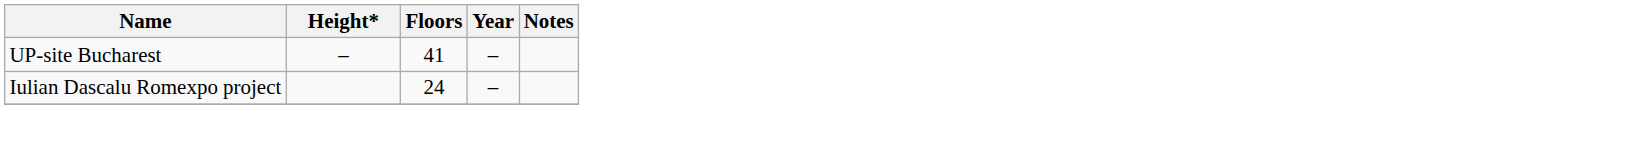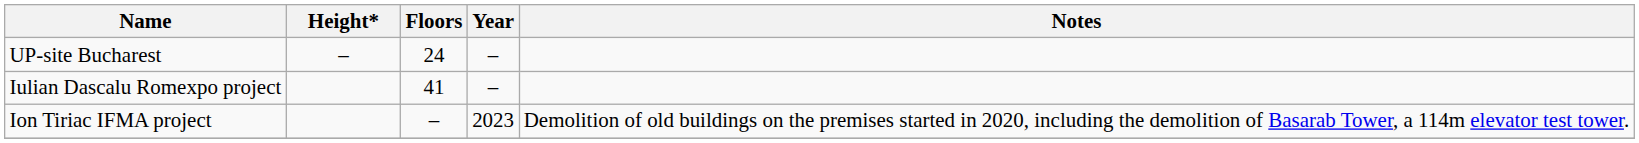 <table class="wikitable sortable">
 <tr>
 <th>Name</th>
 <th width="80">Height*</th>
 <th>Floors</th>
 <th>Year<br></th>
 <th class="unsortable">Notes</th>
 </tr>
 <tr>
 <td>UP-site Bucharest</td>
 <td style="text-align:center;">–</td>
-<td style="text-align:center;">41</td>
+<td style="text-align:center;">24</td>
 <td style="text-align:center;">–</td>
 <td></td>
 </tr>
 <tr>
 <td>Iulian Dascalu Romexpo project</td>
 <td style="text-align:center;"></td>
-<td style="text-align:center;">24</td>
+<td style="text-align:center;">41</td>
 <td style="text-align:center;">–</td>
 <td></td>
 </tr>
 <tr>
+<td>Ion Tiriac IFMA project</td>
+<td style="text-align:center;"></td>
+<td style="text-align:center;">–</td>
+<td style="text-align:center;">2023</td>
+<td>Demolition of old buildings on the premises started in 2020, including the demolition of <a href='#'>Basarab Tower</a>, a 114m <a href='#'>elevator test tower</a>.</td>
+</tr>
+<tr>
 </tr>
 </table>
